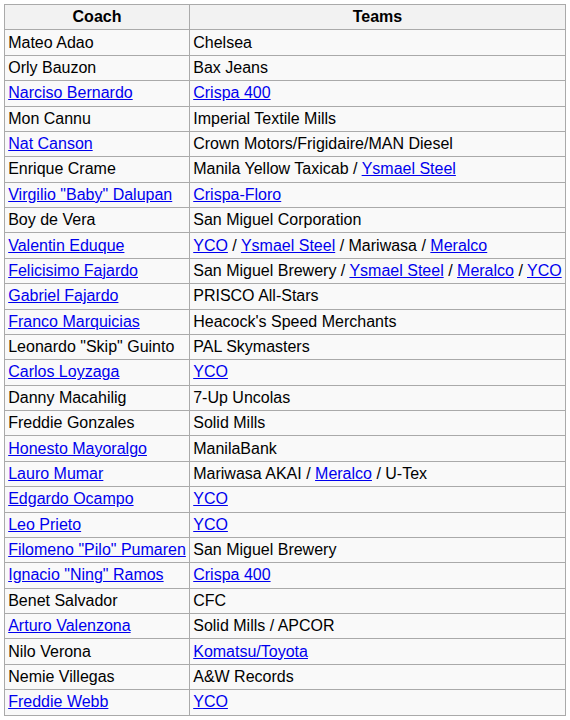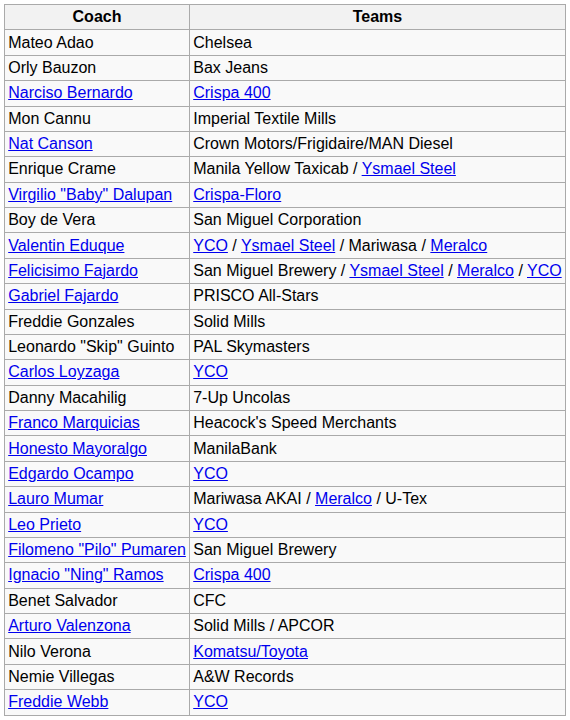 <table class=wikitable>
 <tr>
 <th>Coach</th>
 <th>Teams</th>
 </tr>
 <tr>
 <td>Mateo Adao</td>
 <td>Chelsea</td>
 </tr>
 <tr>
 <td>Orly Bauzon</td>
 <td>Bax Jeans</td>
 </tr>
 <tr>
 <td><a href='#'>Narciso Bernardo</a></td>
 <td><a href='#'>Crispa 400</a></td>
 </tr>
 <tr>
 <td>Mon Cannu</td>
 <td>Imperial Textile Mills</td>
 </tr>
 <tr>
 <td><a href='#'>Nat Canson</a></td>
 <td>Crown Motors/Frigidaire/MAN Diesel</td>
 </tr>
 <tr>
 <td>Enrique Crame</td>
 <td>Manila Yellow Taxicab / <a href='#'>Ysmael Steel</a></td>
 </tr>
 <tr>
 <td><a href='#'>Virgilio "Baby" Dalupan</a></td>
 <td><a href='#'>Crispa-Floro</a></td>
 </tr>
 <tr>
 <td>Boy de Vera</td>
 <td>San Miguel Corporation</td>
 </tr>
 <tr>
 <td><a href='#'>Valentin Eduque</a></td>
 <td><a href='#'>YCO</a> / <a href='#'>Ysmael Steel</a> / Mariwasa / <a href='#'>Meralco</a></td>
 </tr>
 <tr>
 <td><a href='#'>Felicisimo Fajardo</a></td>
 <td>San Miguel Brewery / <a href='#'>Ysmael Steel</a> / <a href='#'>Meralco</a> / <a href='#'>YCO</a></td>
 </tr>
 <tr>
 <td><a href='#'>Gabriel Fajardo</a></td>
 <td>PRISCO All-Stars</td>
 </tr>
 <tr>
-<td><a href='#'>Franco Marquicias</a></td>
-<td>Heacock's Speed Merchants</td>
+<td>Freddie Gonzales</td>
+<td>Solid Mills</td>
 </tr>
 <tr>
 <td>Leonardo "Skip" Guinto</td>
 <td>PAL Skymasters</td>
 </tr>
 <tr>
 <td><a href='#'>Carlos Loyzaga</a></td>
 <td><a href='#'>YCO</a></td>
 </tr>
 <tr>
 <td>Danny Macahilig</td>
 <td>7-Up Uncolas</td>
 </tr>
 <tr>
-<td>Freddie Gonzales</td>
-<td>Solid Mills</td>
+<td><a href='#'>Franco Marquicias</a></td>
+<td>Heacock's Speed Merchants</td>
 </tr>
 <tr>
 <td><a href='#'>Honesto Mayoralgo</a></td>
 <td>ManilaBank</td>
 </tr>
 <tr>
+<td><a href='#'>Edgardo Ocampo</a></td>
+<td><a href='#'>YCO</a></td>
+</tr>
+<tr>
 <td><a href='#'>Lauro Mumar</a></td>
 <td>Mariwasa AKAI / <a href='#'>Meralco</a> / U-Tex</td>
-</tr>
-<tr>
-<td><a href='#'>Edgardo Ocampo</a></td>
-<td><a href='#'>YCO</a></td>
 </tr>
 <tr>
 <td><a href='#'>Leo Prieto</a></td>
 <td><a href='#'>YCO</a></td>
 </tr>
 <tr>
 <td><a href='#'>Filomeno "Pilo" Pumaren</a></td>
 <td>San Miguel Brewery</td>
 </tr>
 <tr>
 <td><a href='#'>Ignacio "Ning" Ramos</a></td>
 <td><a href='#'>Crispa 400</a></td>
 </tr>
 <tr>
 <td>Benet Salvador</td>
 <td>CFC</td>
 </tr>
 <tr>
 <td><a href='#'>Arturo Valenzona</a></td>
 <td>Solid Mills / APCOR</td>
 </tr>
 <tr>
 <td>Nilo Verona</td>
 <td><a href='#'>Komatsu/Toyota</a></td>
 </tr>
 <tr>
 <td>Nemie Villegas</td>
 <td>A&W Records</td>
 </tr>
 <tr>
 <td><a href='#'>Freddie Webb</a></td>
 <td><a href='#'>YCO</a></td>
 </tr>
 <tr>
 </tr>
 </table>
